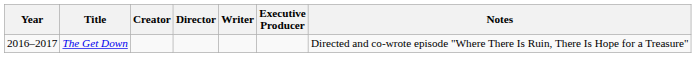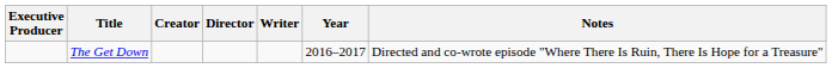 <table class="wikitable">
 <tr>
-<th>Year</th>
+<th>Executive<br>Producer</th>
 <th>Title</th>
 <th>Creator</th>
 <th>Director</th>
 <th>Writer</th>
-<th>Executive<br>Producer</th>
+<th>Year</th>
 <th>Notes</th>
 </tr>
 <tr>
-<td>2016–2017</td>
+<td></td>
 <td><em><a href='#'>The Get Down</a></em></td>
 <td></td>
 <td></td>
 <td></td>
-<td></td>
+<td>2016–2017</td>
 <td>Directed and co-wrote episode "Where There Is Ruin, There Is Hope for a Treasure"</td>
 </tr>
 </table>
